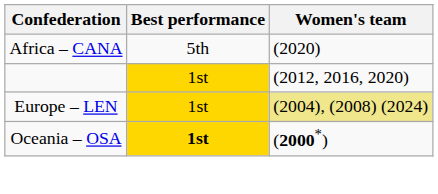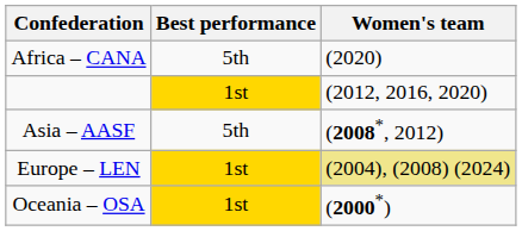 <table class="wikitable" style="text-align: center; font-size: 90%; margin-left: 1em;">
 <tr>
 <th>Confederation</th>
 <th>Best performance</th>
 <th>Women's team</th>
 </tr>
 <tr>
 <td>Africa – <a href='#'>CANA</a></td>
 <td>5th</td>
 <td style="text-align: left;"> (2020)</td>
 </tr>
 <tr>
 <td></td>
 <td style="background-color: gold;">1st</td>
 <td style="text-align: left;"> (2012, 2016, 2020)</td>
 </tr>
 <tr>
+<td>Asia – <a href='#'>AASF</a></td>
+<td>5th</td>
+<td style="text-align: left;"> (<strong>2008</strong><sup>*</sup>, 2012)</td>
+</tr>
+<tr>
 <td>Europe – <a href='#'>LEN</a></td>
 <td style="background-color: gold;">1st</td>
 <td style="background: khaki; text-align: left;"> (2004),  (2008)  (2024)</td>
 </tr>
 <tr>
 <td>Oceania – <a href='#'>OSA</a></td>
-<td style="background-color: gold;"><strong>1st</strong></td>
+<td style="background-color: gold;">1st</td>
 <td style="text-align: left;"> (<strong>2000</strong><sup>*</sup>)</td>
 </tr>
 </table>
